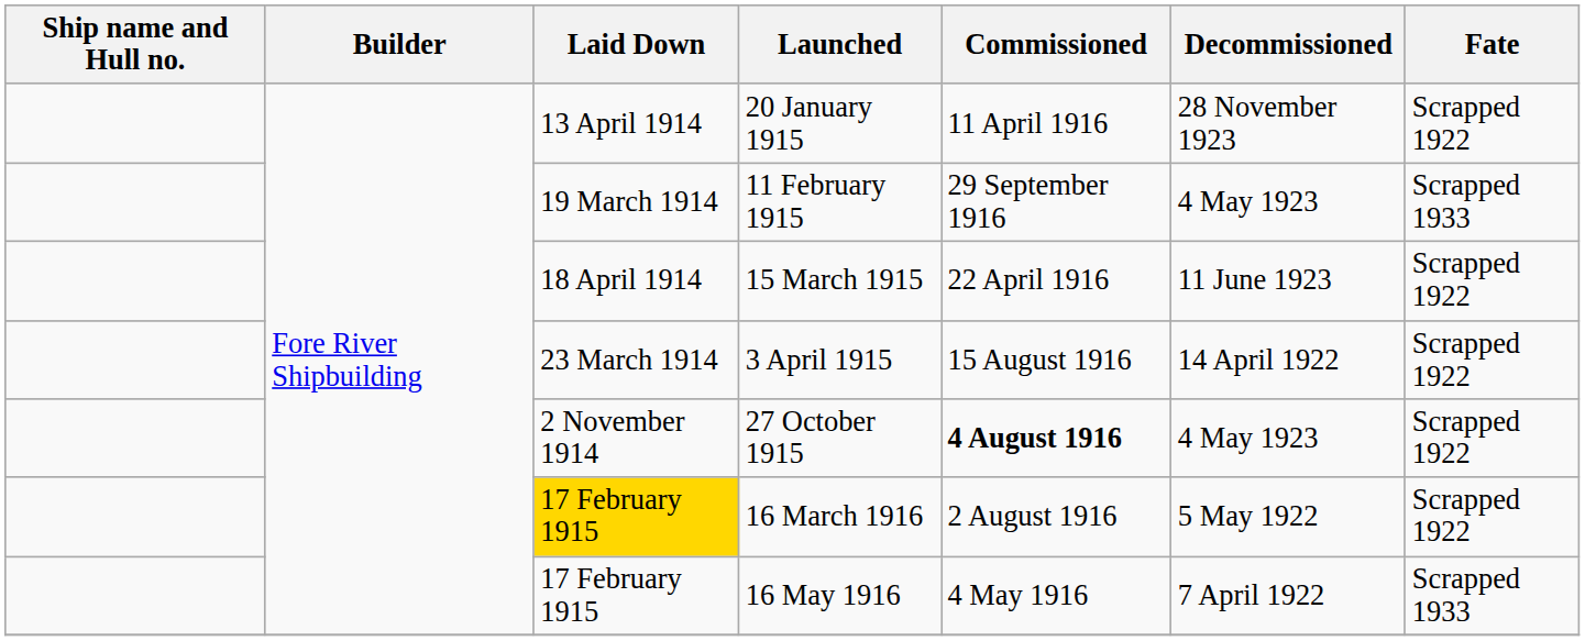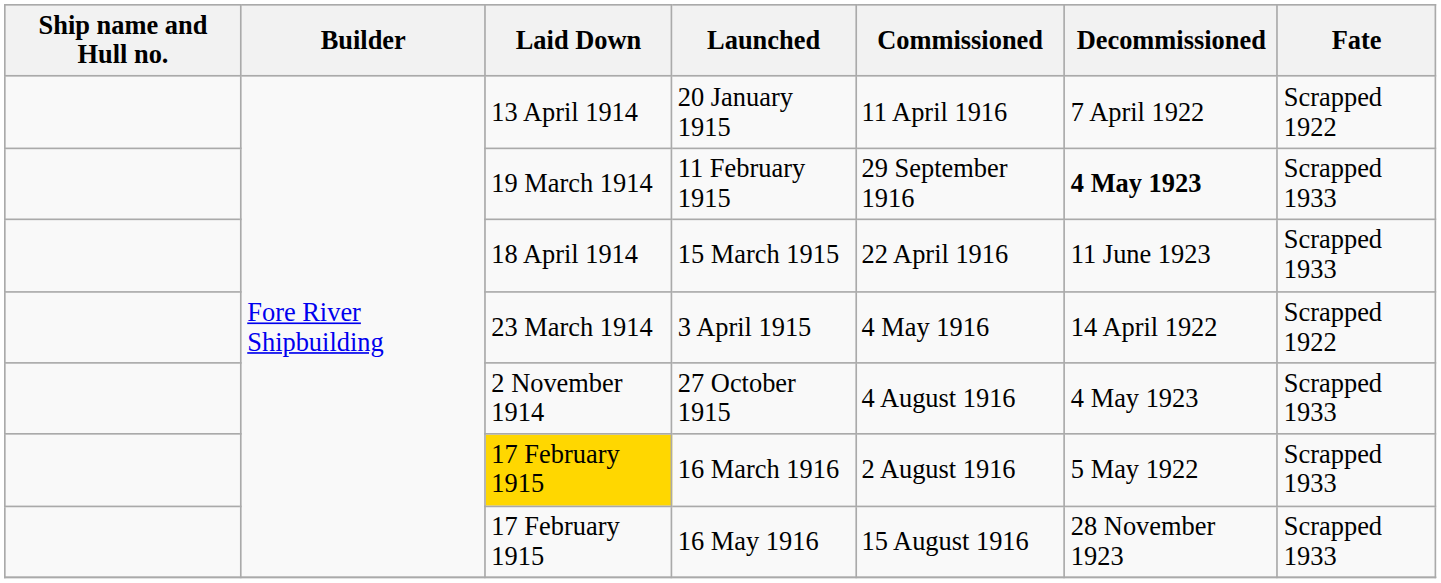 <table class="sortable wikitable">
 <tr>
 <th>Ship name and Hull no.</th>
 <th>Builder</th>
 <th>Laid Down</th>
 <th>Launched</th>
 <th>Commissioned</th>
 <th>Decommissioned</th>
 <th>Fate</th>
 </tr>
 <tr>
 <td></td>
 <td rowspan="7"><a href='#'>Fore River Shipbuilding</a></td>
 <td>13 April 1914</td>
 <td>20 January 1915</td>
 <td>11 April 1916</td>
-<td>28 November 1923</td>
+<td>7 April 1922</td>
 <td>Scrapped 1922</td>
 </tr>
 <tr>
 <td></td>
 <td>19 March 1914</td>
 <td>11 February 1915</td>
 <td>29 September 1916</td>
-<td>4 May 1923</td>
+<td><strong>4 May 1923</strong></td>
 <td>Scrapped 1933</td>
 </tr>
 <tr>
 <td></td>
 <td>18 April 1914</td>
 <td>15 March 1915</td>
 <td>22 April 1916</td>
 <td>11 June 1923</td>
-<td>Scrapped 1922</td>
+<td>Scrapped 1933</td>
 </tr>
 <tr>
 <td></td>
 <td>23 March 1914</td>
 <td>3 April 1915</td>
-<td>15 August 1916</td>
+<td>4 May 1916</td>
 <td>14 April 1922</td>
 <td>Scrapped 1922</td>
 </tr>
 <tr>
 <td></td>
 <td>2 November 1914</td>
 <td>27 October 1915</td>
-<td><strong>4 August 1916</strong></td>
+<td>4 August 1916</td>
 <td>4 May 1923</td>
-<td>Scrapped 1922</td>
+<td>Scrapped 1933</td>
 </tr>
 <tr>
 <td></td>
 <td style="background: gold;">17 February 1915</td>
 <td>16 March 1916</td>
 <td>2 August 1916</td>
 <td>5 May 1922</td>
-<td>Scrapped 1922</td>
+<td>Scrapped 1933</td>
 </tr>
 <tr>
 <td></td>
 <td>17 February 1915</td>
 <td>16 May 1916</td>
-<td>4 May 1916</td>
-<td>7 April 1922</td>
+<td>15 August 1916</td>
+<td>28 November 1923</td>
 <td>Scrapped 1933</td>
 </tr>
 <tr>
 </tr>
 </table>
